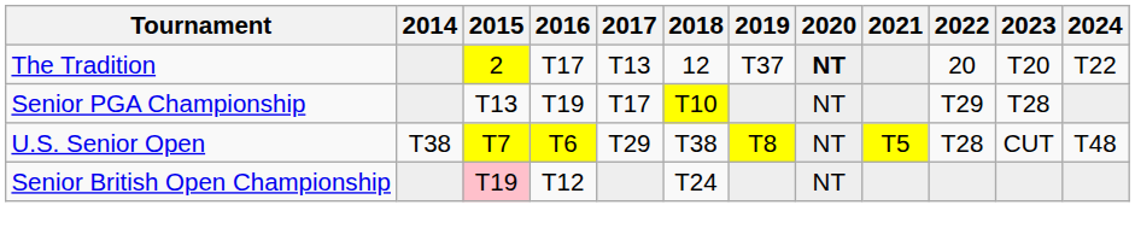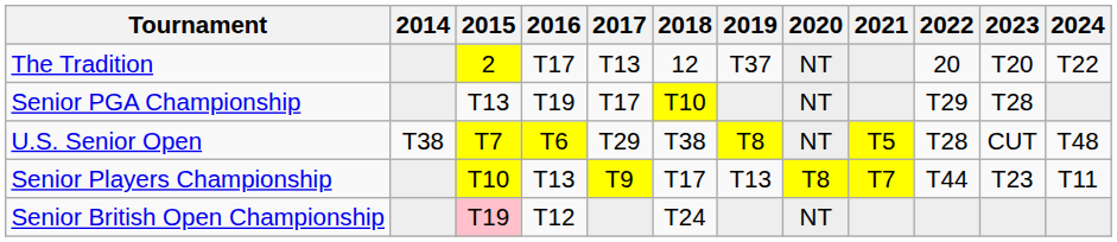 <table class="wikitable" style="font-size:95%;text-align:center;">
 <tr>
 <th>Tournament</th>
 <th>2014</th>
 <th>2015</th>
 <th>2016</th>
 <th>2017</th>
 <th>2018</th>
 <th>2019</th>
 <th>2020</th>
 <th>2021</th>
 <th>2022</th>
 <th>2023</th>
 <th>2024</th>
 </tr>
 <tr>
 <td align=left><a href='#'>The Tradition</a></td>
 <td style="background:#eeeeee;"></td>
 <td style="background:yellow;">2</td>
 <td>T17</td>
 <td>T13</td>
 <td>12</td>
 <td>T37</td>
-<td style="background:#eeeeee;"><strong>NT</strong></td>
+<td style="background:#eeeeee;">NT</td>
 <td style="background:#eeeeee;"></td>
 <td>20</td>
 <td>T20</td>
 <td>T22</td>
 </tr>
 <tr>
 <td align=left><a href='#'>Senior PGA Championship</a></td>
 <td style="background:#eeeeee;"></td>
 <td>T13</td>
 <td>T19</td>
 <td>T17</td>
 <td style="background:yellow;">T10</td>
 <td style="background:#eeeeee;"></td>
 <td style="background:#eeeeee;">NT</td>
 <td style="background:#eeeeee;"></td>
 <td>T29</td>
 <td>T28</td>
 <td style="background:#eeeeee;"></td>
 </tr>
 <tr>
 <td align=left><a href='#'>U.S. Senior Open</a></td>
 <td>T38</td>
 <td style="background:yellow;">T7</td>
 <td style="background:yellow;">T6</td>
 <td>T29</td>
 <td>T38</td>
 <td style="background:yellow;">T8</td>
 <td style="background:#eeeeee;">NT</td>
 <td style="background:yellow;">T5</td>
 <td>T28</td>
 <td>CUT</td>
 <td>T48</td>
 </tr>
 <tr>
+<td align=left><a href='#'>Senior Players Championship</a></td>
+<td style="background:#eeeeee;"></td>
+<td style="background:yellow;">T10</td>
+<td>T13</td>
+<td style="background:yellow;">T9</td>
+<td>T17</td>
+<td>T13</td>
+<td style="background:yellow;">T8</td>
+<td style="background:yellow;">T7</td>
+<td>T44</td>
+<td>T23</td>
+<td>T11</td>
+</tr>
+<tr>
 <td align=left><a href='#'>Senior British Open Championship</a></td>
 <td style="background:#eeeeee;"></td>
 <td style="background: pink;">T19</td>
 <td>T12</td>
 <td style="background:#eeeeee;"></td>
 <td>T24</td>
 <td style="background:#eeeeee;"></td>
 <td style="background:#eeeeee;">NT</td>
 <td style="background:#eeeeee;"></td>
 <td style="background:#eeeeee;"></td>
 <td style="background:#eeeeee;"></td>
 <td style="background:#eeeeee;"></td>
 </tr>
 </table>
